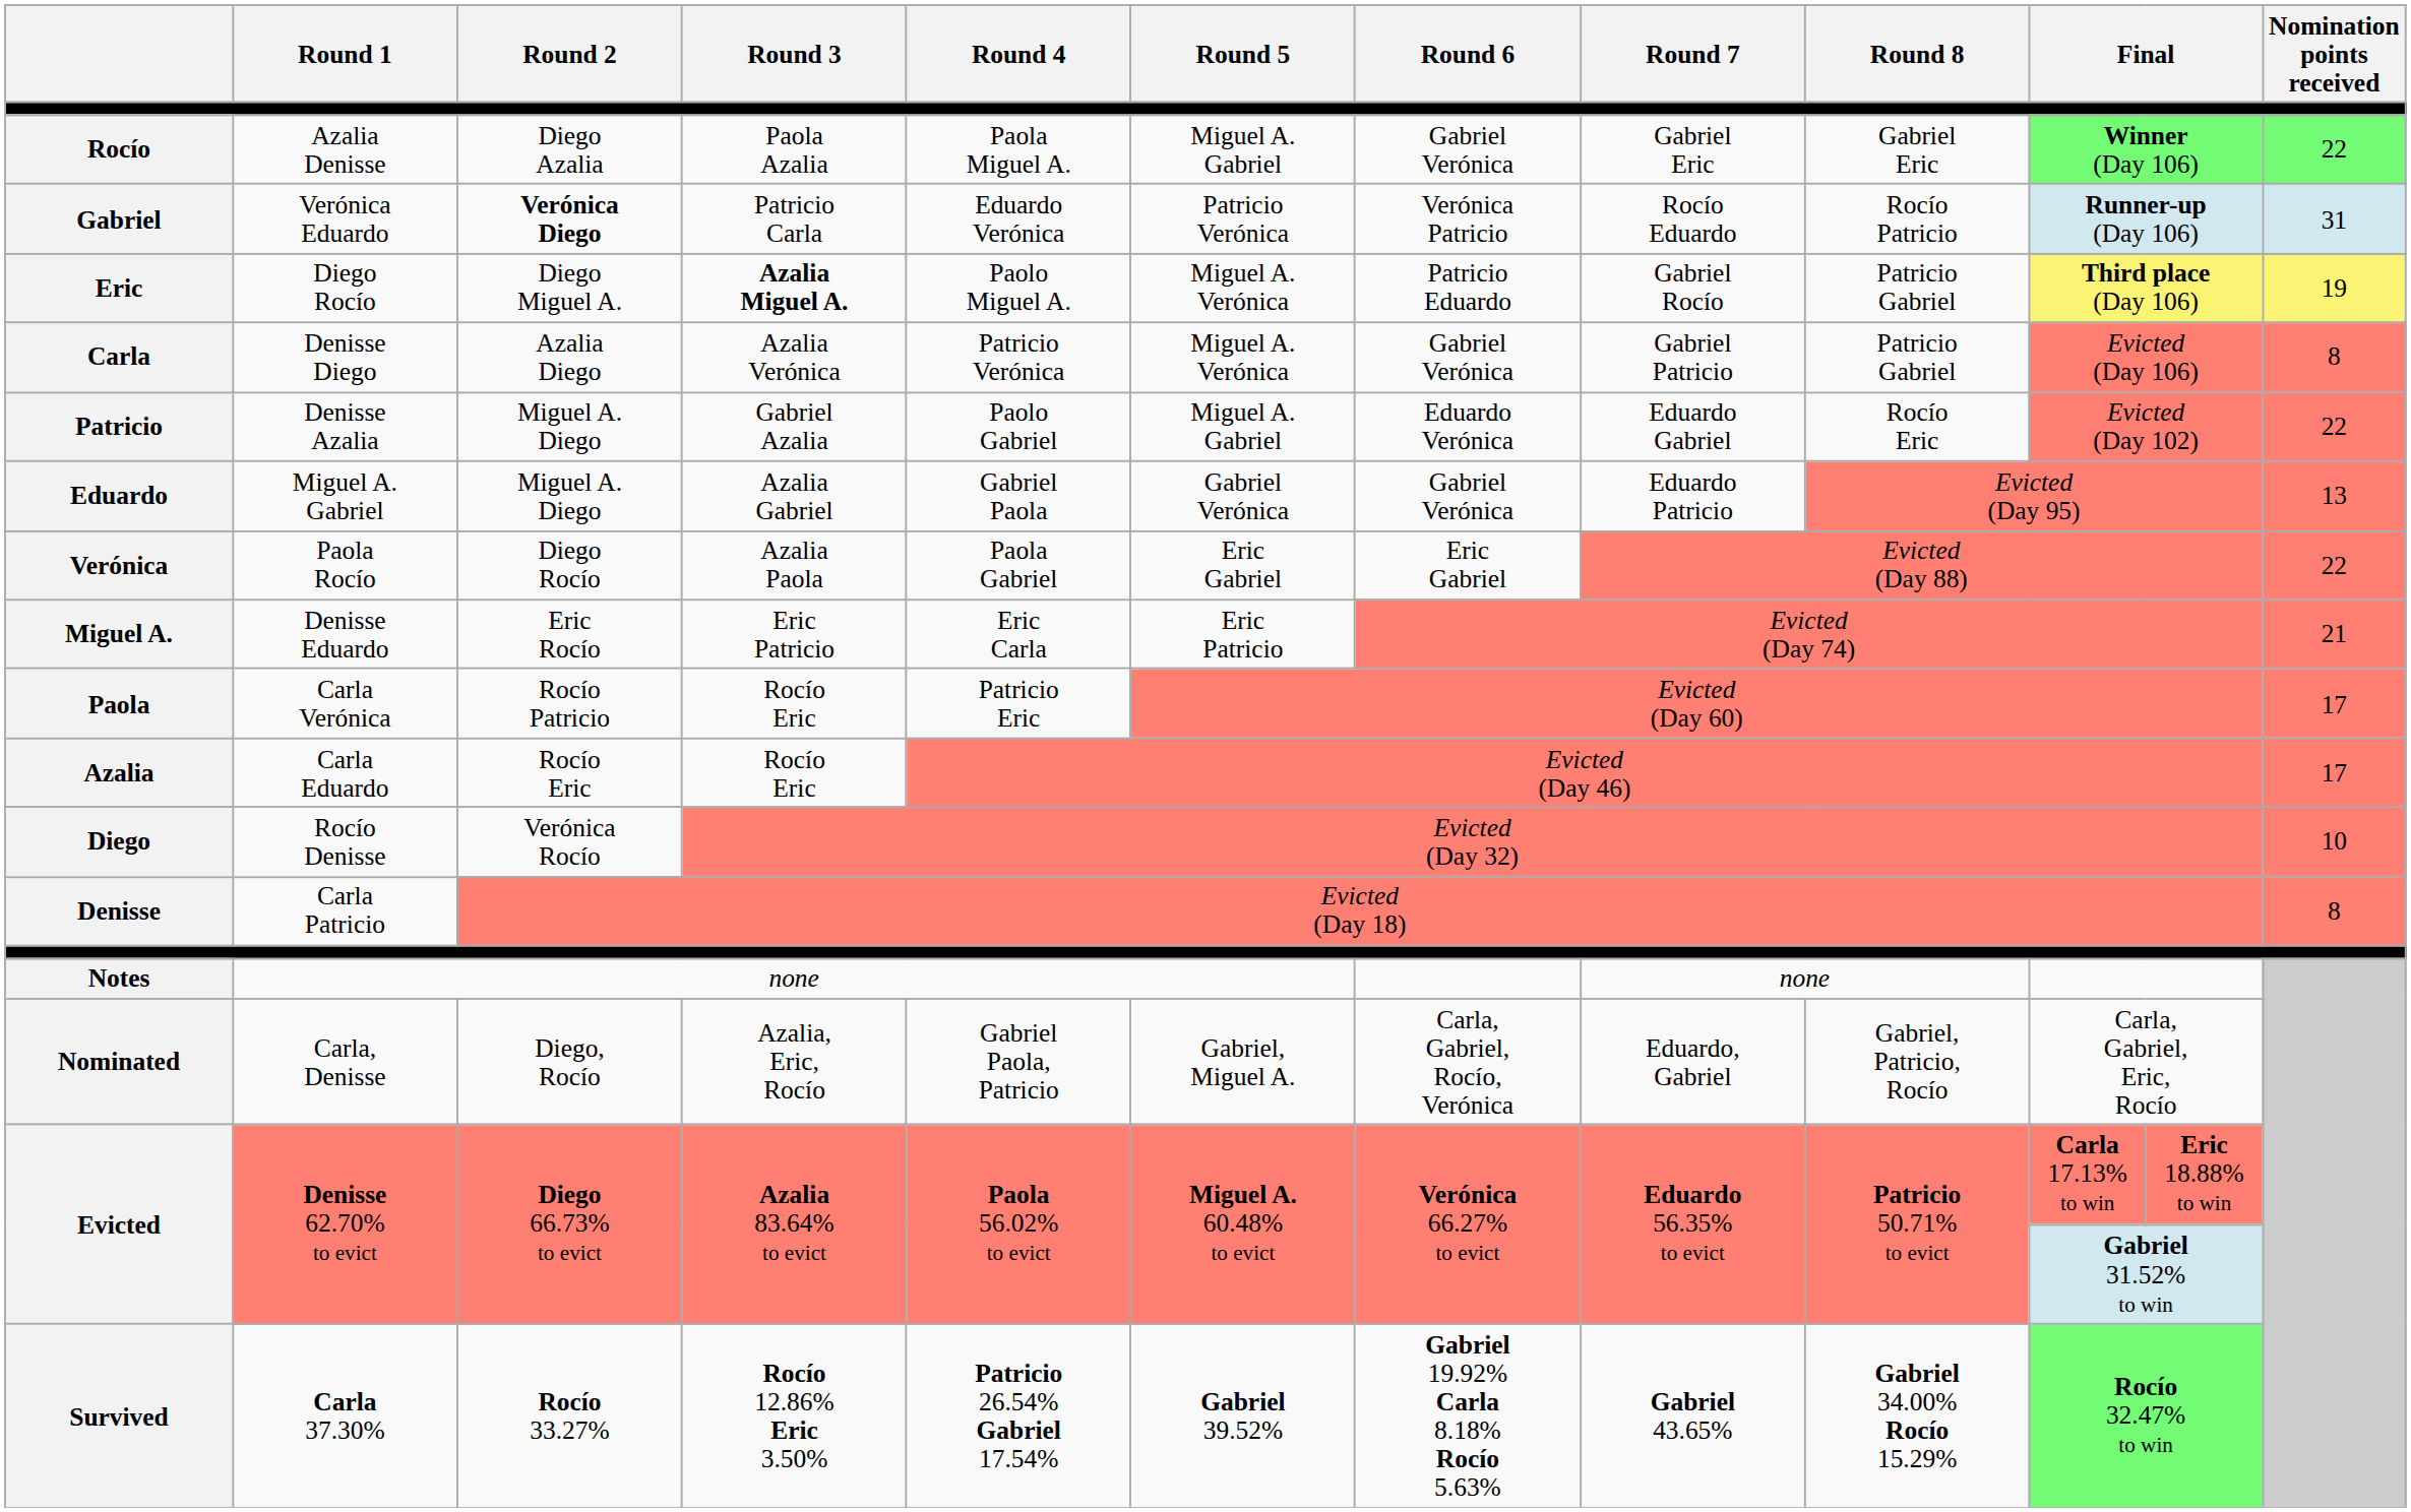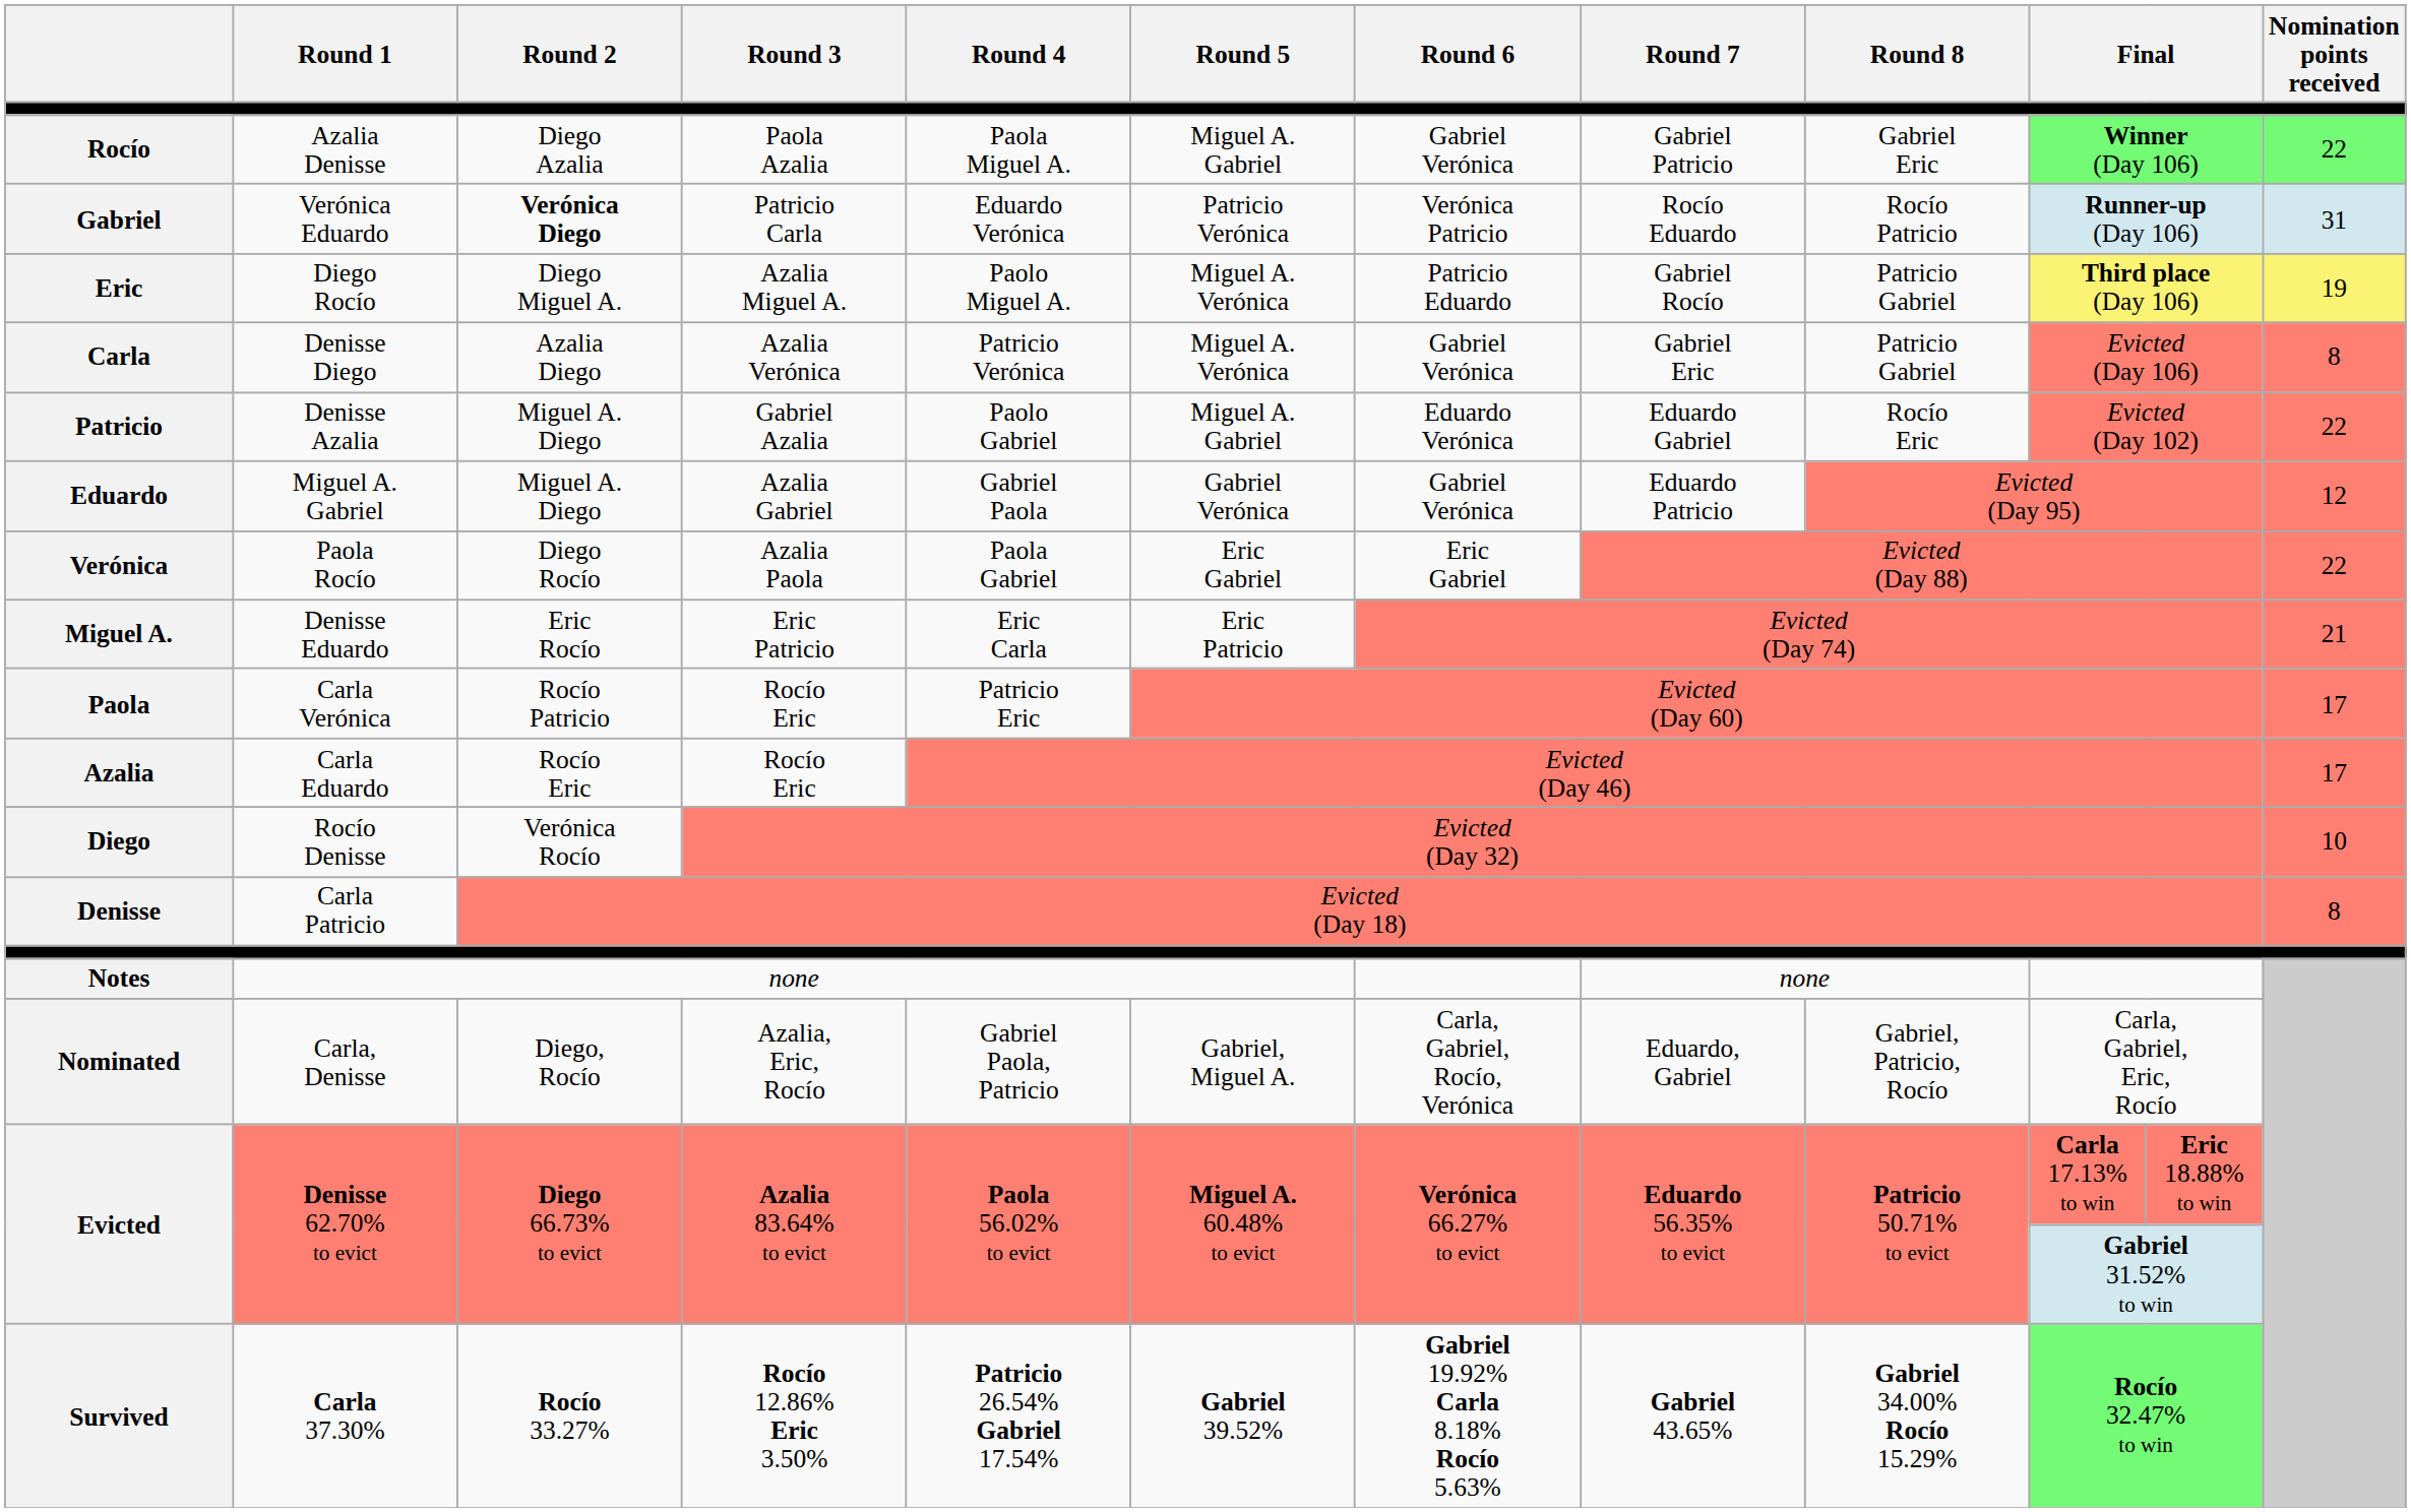 <table class="wikitable" style="font-size:85%; line-height:15px; text-align:center; width: 100%;">
 <tr>
 <th style="width:10%"></th>
 <th style="width:10%">Round 1</th>
 <th style="width:10%">Round 2</th>
 <th style="width:10%">Round 3</th>
 <th style="width:10%">Round 4</th>
 <th style="width:10%">Round 5</th>
 <th style="width:10%">Round 6</th>
 <th style="width:10%">Round 7</th>
 <th style="width:10%">Round 8</th>
 <th colspan="2" style="width:10%">Final</th>
 <th style="width:10%">Nomination points received</th>
 </tr>
 <tr>
 <th style="background:#000" colspan="12"></th>
 </tr>
 <tr>
 <th>Rocío</th>
 <td>Azalia<br>Denisse</td>
 <td>Diego<br>Azalia</td>
 <td>Paola<br>Azalia</td>
 <td>Paola<br>Miguel A.</td>
 <td>Miguel A.<br>Gabriel</td>
 <td>Gabriel<br>Verónica</td>
-<td>Gabriel<br>Eric</td>
+<td>Gabriel<br>Patricio</td>
 <td>Gabriel<br>Eric</td>
 <td style="background:#73FB76" colspan="2"><strong>Winner</strong><br>(Day 106)</td>
 <td style="background:#73FB76">22</td>
 </tr>
 <tr>
 <th>Gabriel</th>
 <td>Verónica<br>Eduardo</td>
 <td><strong>Verónica<br>Diego</strong></td>
 <td>Patricio<br>Carla</td>
 <td>Eduardo<br>Verónica</td>
 <td>Patricio<br>Verónica</td>
 <td>Verónica<br>Patricio</td>
 <td>Rocío<br>Eduardo</td>
 <td>Rocío<br>Patricio</td>
 <td style="background:#D1E8EF" colspan="2"><strong>Runner-up</strong><br>(Day 106)</td>
 <td style="background:#D1E8EF">31</td>
 </tr>
 <tr>
 <th>Eric</th>
 <td>Diego<br>Rocío</td>
 <td>Diego<br>Miguel A.</td>
-<td><strong>Azalia<br>Miguel A.</strong></td>
+<td>Azalia<br>Miguel A.</td>
 <td>Paolo<br>Miguel A.</td>
 <td>Miguel A.<br>Verónica</td>
 <td>Patricio<br>Eduardo</td>
 <td>Gabriel<br>Rocío</td>
 <td>Patricio<br>Gabriel</td>
 <td style="background:#FBF373" colspan="2"><strong>Third place</strong><br>(Day 106)</td>
 <td style="background:#FBF373">19</td>
 </tr>
 <tr>
 <th>Carla</th>
 <td>Denisse<br>Diego</td>
 <td>Azalia<br>Diego</td>
 <td>Azalia<br>Verónica</td>
 <td>Patricio<br>Verónica</td>
 <td>Miguel A.<br>Verónica</td>
 <td>Gabriel<br>Verónica</td>
-<td>Gabriel<br>Patricio</td>
+<td>Gabriel<br>Eric</td>
 <td>Patricio<br>Gabriel</td>
 <td style="background:#FF8072" colspan="2"><em>Evicted</em><br>(Day 106)</td>
 <td style="background:#FF8072">8</td>
 </tr>
 <tr>
 <th>Patricio</th>
 <td>Denisse<br>Azalia</td>
 <td>Miguel A.<br>Diego</td>
 <td>Gabriel<br>Azalia</td>
 <td>Paolo<br>Gabriel</td>
 <td>Miguel A.<br>Gabriel</td>
 <td>Eduardo<br>Verónica</td>
 <td>Eduardo<br>Gabriel</td>
 <td>Rocío<br>Eric</td>
 <td style="background:#FF8072" colspan="2"><em>Evicted</em><br>(Day 102)</td>
 <td style="background:#FF8072">22</td>
 </tr>
 <tr>
 <th>Eduardo</th>
 <td>Miguel A.<br>Gabriel</td>
 <td>Miguel A.<br>Diego</td>
 <td>Azalia<br>Gabriel</td>
 <td>Gabriel<br>Paola</td>
 <td>Gabriel<br>Verónica</td>
 <td>Gabriel<br>Verónica</td>
 <td>Eduardo<br>Patricio</td>
 <td style="background:#FF8072" colspan="3"><em>Evicted</em><br>(Day 95)</td>
-<td style="background:#FF8072">13</td>
+<td style="background:#FF8072">12</td>
 </tr>
 <tr>
 <th>Verónica</th>
 <td>Paola<br>Rocío</td>
 <td>Diego<br>Rocío</td>
 <td>Azalia<br>Paola</td>
 <td>Paola<br>Gabriel</td>
 <td>Eric<br>Gabriel</td>
 <td>Eric<br>Gabriel</td>
 <td style="background:#FF8072" colspan="4"><em>Evicted</em><br>(Day 88)</td>
 <td style="background:#FF8072">22</td>
 </tr>
 <tr>
 <th>Miguel A.</th>
 <td>Denisse<br>Eduardo</td>
 <td>Eric<br>Rocío</td>
 <td>Eric<br>Patricio</td>
 <td>Eric<br>Carla</td>
 <td>Eric<br>Patricio</td>
 <td style="background:#FF8072" colspan="5"><em>Evicted</em><br>(Day 74)</td>
 <td style="background:#FF8072">21</td>
 </tr>
 <tr>
 <th>Paola</th>
 <td>Carla<br>Verónica</td>
 <td>Rocío<br>Patricio</td>
 <td>Rocío<br>Eric</td>
 <td>Patricio<br>Eric</td>
 <td style="background:#FF8072" colspan="6"><em>Evicted</em><br>(Day 60)</td>
 <td style="background:#FF8072">17</td>
 </tr>
 <tr>
 <th>Azalia</th>
 <td>Carla<br>Eduardo</td>
 <td>Rocío<br>Eric</td>
 <td>Rocío<br>Eric</td>
 <td style="background:#FF8072" colspan="7"><em>Evicted</em><br>(Day 46)</td>
 <td style="background:#FF8072">17</td>
 </tr>
 <tr>
 <th>Diego</th>
 <td>Rocío<br>Denisse</td>
 <td>Verónica<br>Rocío</td>
 <td style="background:#FF8072" colspan="8"><em>Evicted</em><br>(Day 32)</td>
 <td style="background:#FF8072">10</td>
 </tr>
 <tr>
 <th>Denisse</th>
 <td>Carla<br>Patricio</td>
 <td style="background:#FF8072" colspan="9"><em>Evicted</em><br>(Day 18)</td>
 <td style="background:#FF8072">8</td>
 </tr>
 <tr>
 <th style="background:#000" colspan="12"></th>
 </tr>
 <tr>
 <th>Notes</th>
 <td colspan="5"><em>none</em></td>
 <td><em></em></td>
 <td colspan="2"><em>none</em></td>
 <td colspan="2"><em></em></td>
 <td rowspan="5" style="background:#ccc"></td>
 </tr>
 <tr>
 <th>Nominated</th>
 <td>Carla,<br>Denisse</td>
 <td>Diego,<br>Rocío</td>
 <td>Azalia,<br>Eric,<br>Rocío</td>
 <td>Gabriel<br>Paola,<br>Patricio</td>
 <td>Gabriel,<br>Miguel A.</td>
 <td>Carla,<br>Gabriel,<br>Rocío,<br>Verónica</td>
 <td>Eduardo,<br>Gabriel</td>
 <td>Gabriel,<br>Patricio,<br>Rocío</td>
 <td colspan="2">Carla,<br>Gabriel,<br>Eric,<br>Rocío</td>
 </tr>
 <tr>
 <th rowspan="2">Evicted</th>
 <td style="background:#FF8072" rowspan="2"><strong>Denisse</strong><br>62.70%<br><small>to evict</small></td>
 <td style="background:#FF8072" rowspan="2"><strong>Diego</strong><br>66.73%<br><small>to evict</small></td>
 <td style="background:#FF8072" rowspan="2"><strong>Azalia</strong><br>83.64%<br><small>to evict</small></td>
 <td style="background:#FF8072" rowspan="2"><strong>Paola</strong><br>56.02%<br><small>to evict</small></td>
 <td style="background:#FF8072" rowspan="2"><strong>Miguel A.</strong><br>60.48%<br><small>to evict</small></td>
 <td style="background:#FF8072" rowspan="2"><strong>Verónica</strong><br>66.27%<br><small>to evict</small></td>
 <td style="background:#FF8072" rowspan="2"><strong>Eduardo</strong><br>56.35%<br><small>to evict</small></td>
 <td style="background:#FF8072" rowspan="2"><strong>Patricio</strong><br>50.71%<br><small>to evict</small></td>
 <td style="background:#FF8072"><strong>Carla</strong><br>17.13%<br><small>to win</small></td>
 <td style="background:#FF8072"><strong>Eric</strong><br>18.88%<br><small>to win</small></td>
 </tr>
 <tr>
 <td style="background:#D1E8EF" colspan="2"><strong>Gabriel</strong><br>31.52%<br><small>to win</small></td>
 </tr>
 <tr>
 <th>Survived</th>
 <td><strong>Carla</strong><br>37.30%</td>
 <td><strong>Rocío</strong><br>33.27%</td>
 <td><strong>Rocío</strong><br>12.86%<br><strong>Eric</strong><br>3.50%</td>
 <td><strong>Patricio</strong><br>26.54%<br><strong>Gabriel</strong><br>17.54%</td>
 <td><strong>Gabriel</strong><br>39.52%</td>
 <td><strong>Gabriel</strong><br>19.92%<br><strong>Carla</strong><br>8.18%<br><strong>Rocío</strong><br>5.63%</td>
 <td><strong>Gabriel</strong><br>43.65%</td>
 <td><strong>Gabriel</strong><br>34.00%<br><strong>Rocío</strong><br>15.29%</td>
 <td style="background:#73FB76" colspan="2"><strong>Rocío</strong><br>32.47%<br><small>to win</small></td>
 </tr>
 </table>
